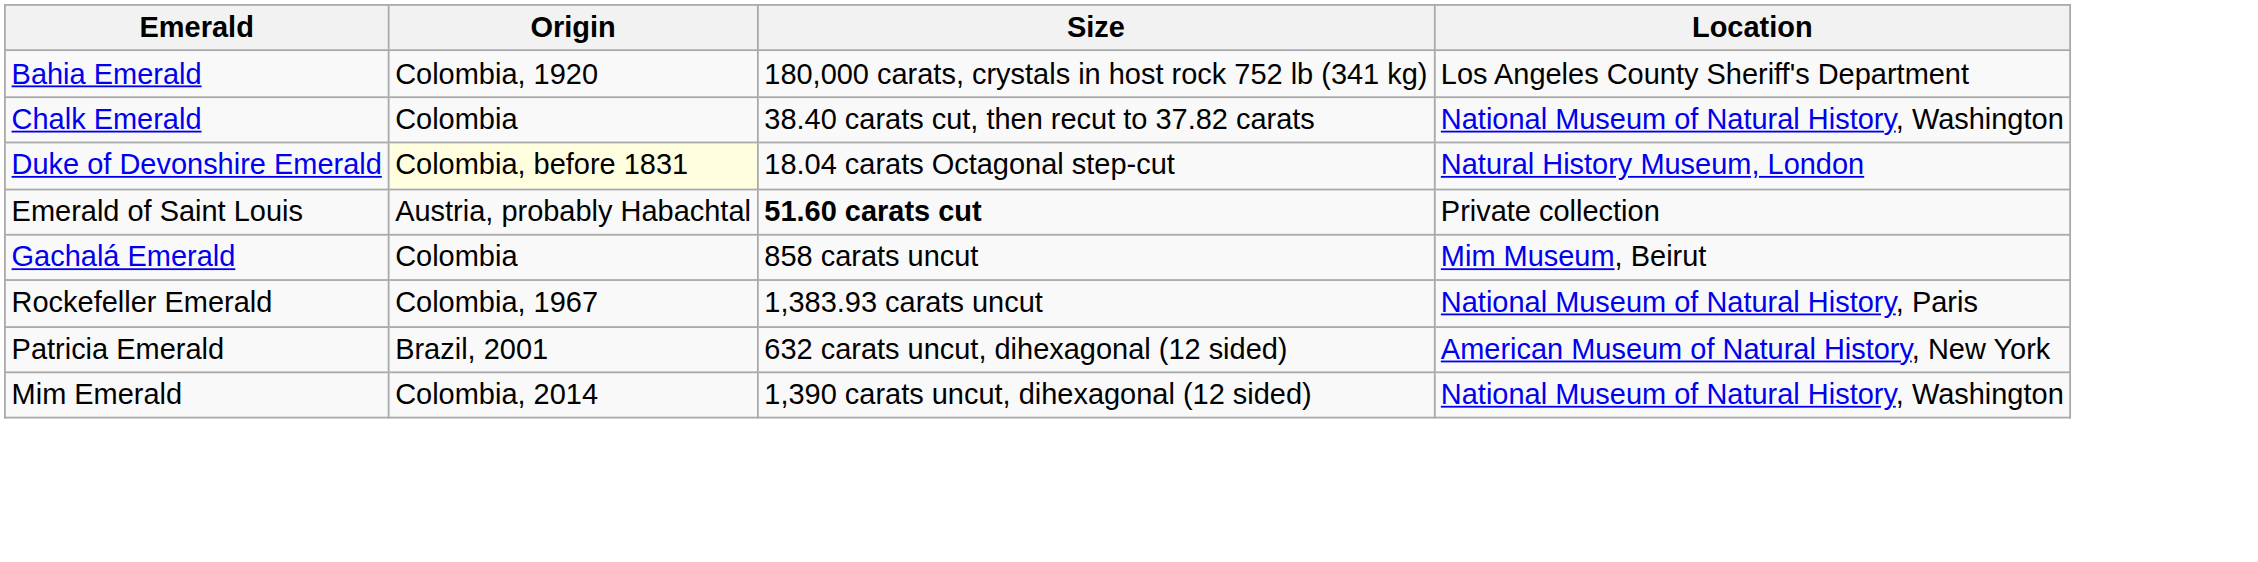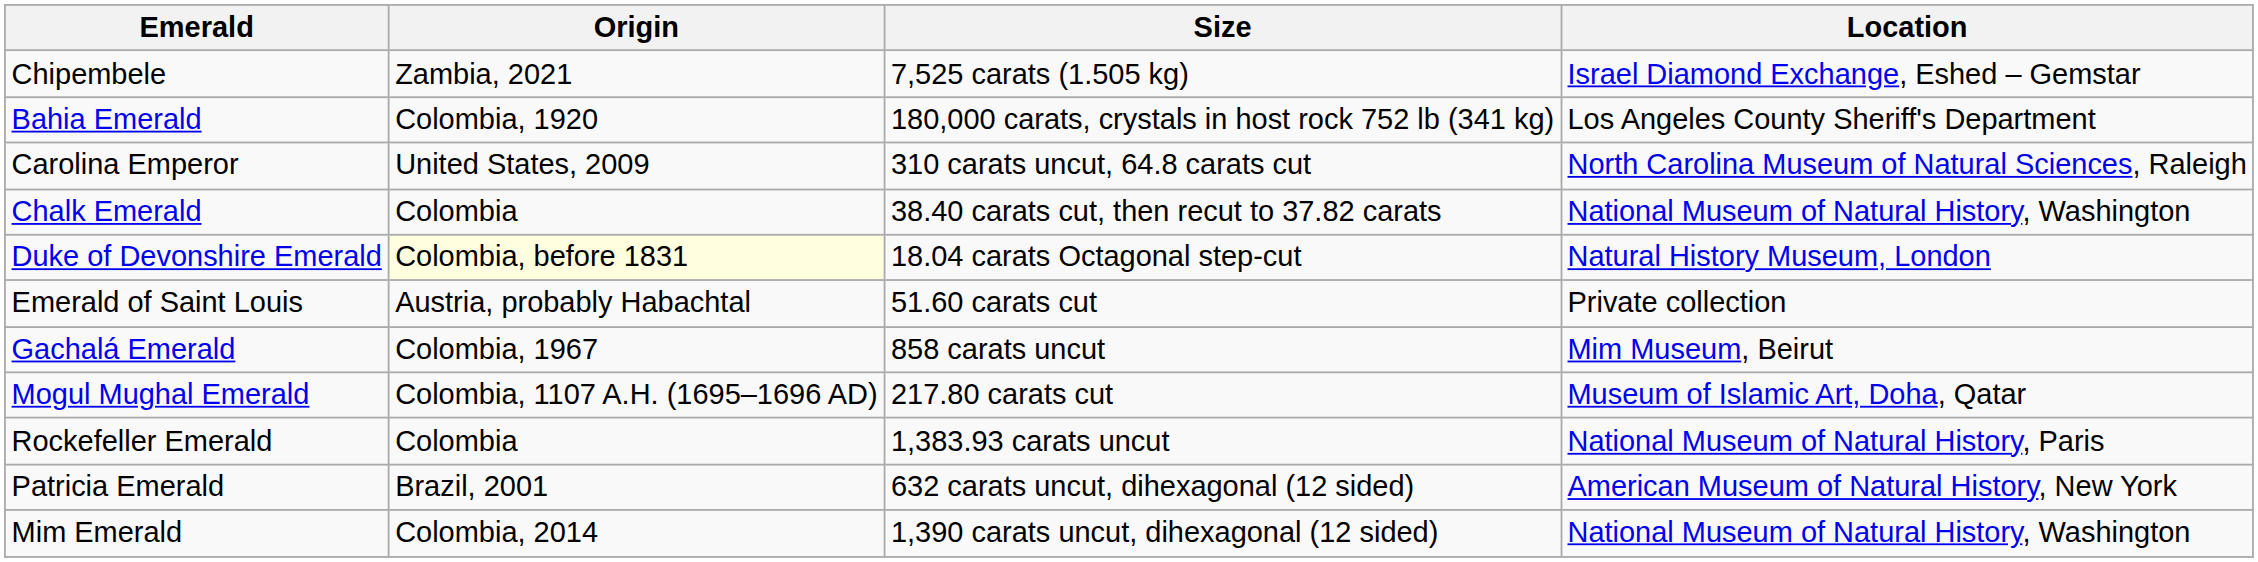 <table class="wikitable sortable">
 <tr>
 <th scope="col">Emerald</th>
 <th scope="col">Origin</th>
 <th scope="col" data-sort-type="number">Size</th>
 <th scope="col">Location</th>
 </tr>
 <tr>
+<td>Chipembele</td>
+<td>Zambia, 2021</td>
+<td>7,525 carats (1.505 kg)</td>
+<td><a href='#'>Israel Diamond Exchange</a>, Eshed – Gemstar</td>
+</tr>
+<tr>
 <td><a href='#'>Bahia Emerald</a></td>
 <td>Colombia, 1920</td>
 <td>180,000 carats, crystals in host rock 752 lb (341 kg)</td>
 <td>Los Angeles County Sheriff's Department</td>
+</tr>
+<tr>
+<td>Carolina Emperor</td>
+<td>United States, 2009</td>
+<td>310 carats uncut, 64.8 carats cut</td>
+<td><a href='#'>North Carolina Museum of Natural Sciences</a>, Raleigh</td>
 </tr>
 <tr>
 <td><a href='#'>Chalk Emerald</a></td>
 <td>Colombia</td>
 <td>38.40 carats cut, then recut to 37.82 carats</td>
 <td><a href='#'>National Museum of Natural History</a>, Washington</td>
 </tr>
 <tr>
 <td><a href='#'>Duke of Devonshire Emerald</a></td>
 <td style="background: lightyellow;">Colombia, before 1831</td>
 <td>18.04  carats Octagonal step-cut</td>
 <td><a href='#'>Natural History Museum, London</a></td>
 </tr>
 <tr>
 <td>Emerald of Saint Louis</td>
 <td>Austria, probably Habachtal</td>
-<td><strong>51.60 carats cut</strong></td>
+<td>51.60 carats cut</td>
 <td>Private collection</td>
 </tr>
 <tr>
 <td><a href='#'>Gachalá Emerald</a></td>
-<td>Colombia</td>
+<td>Colombia, 1967</td>
 <td>858 carats uncut</td>
 <td><a href='#'>Mim Museum</a>, Beirut</td>
 </tr>
 <tr>
+<td><a href='#'>Mogul Mughal Emerald</a></td>
+<td>Colombia, 1107 A.H. (1695–1696 AD)</td>
+<td>217.80 carats cut</td>
+<td><a href='#'>Museum of Islamic Art, Doha</a>, Qatar</td>
+</tr>
+<tr>
 <td>Rockefeller Emerald </td>
-<td>Colombia, 1967</td>
+<td>Colombia</td>
 <td>1,383.93 carats uncut</td>
 <td><a href='#'>National Museum of Natural History</a>, Paris</td>
 </tr>
 <tr>
 <td>Patricia Emerald</td>
 <td>Brazil, 2001</td>
 <td>632 carats uncut, dihexagonal (12 sided)</td>
 <td><a href='#'>American Museum of Natural History</a>, New York</td>
 </tr>
 <tr>
 <td>Mim Emerald</td>
 <td>Colombia, 2014</td>
 <td>1,390 carats uncut, dihexagonal (12 sided)</td>
 <td><a href='#'>National Museum of Natural History</a>, Washington</td>
 </tr>
 </table>
